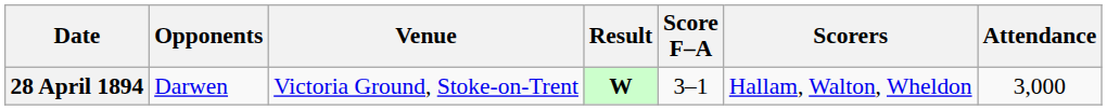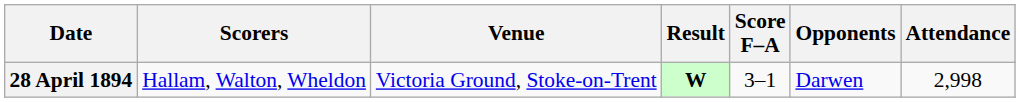 <table class="wikitable plainrowheaders" style=text-align:center>
 <tr>
 <th scope=col>Date</th>
-<th scope=col>Opponents</th>
+<th scope=col>Scorers</th>
 <th scope=col>Venue</th>
 <th scope=col>Result</th>
 <th scope=col>Score<br>F–A</th>
-<th scope=col>Scorers</th>
+<th scope=col>Opponents</th>
 <th scope=col>Attendance</th>
 </tr>
 <tr>
 <th scope=row>28 April 1894</th>
-<td style=text-align:left><a href='#'>Darwen</a></td>
+<td style=text-align:left><a href='#'>Hallam</a>, <a href='#'>Walton</a>, <a href='#'>Wheldon</a></td>
 <td style=text-align:left><a href='#'>Victoria Ground</a>, <a href='#'>Stoke-on-Trent</a></td>
 <td style=background:#cfc><strong>W</strong></td>
 <td>3–1</td>
-<td style=text-align:left><a href='#'>Hallam</a>, <a href='#'>Walton</a>, <a href='#'>Wheldon</a></td>
-<td>3,000</td>
+<td style=text-align:left><a href='#'>Darwen</a></td>
+<td>2,998</td>
 </tr>
 </table>
